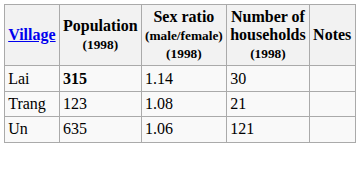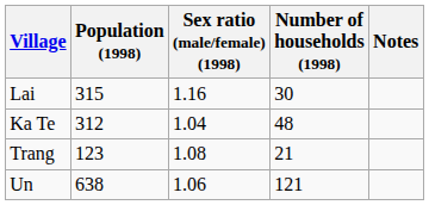 <table class="wikitable">
 <tr>
 <th><a href='#'>Village</a></th>
 <th>Population<br><small>(1998)</small></th>
 <th>Sex ratio<br><small>(male/female)</small><br><small>(1998)</small></th>
 <th>Number of<br>households<br><small>(1998)</small></th>
 <th>Notes</th>
 </tr>
 <tr>
 <td>Lai</td>
-<td><strong>315</strong></td>
-<td>1.14</td>
+<td>315</td>
+<td>1.16</td>
 <td>30</td>
+<td></td>
+</tr>
+<tr>
+<td>Ka Te</td>
+<td>312</td>
+<td>1.04</td>
+<td>48</td>
 <td></td>
 </tr>
 <tr>
 <td>Trang</td>
 <td>123</td>
 <td>1.08</td>
 <td>21</td>
 <td></td>
 </tr>
 <tr>
 <td>Un</td>
-<td>635</td>
+<td>638</td>
 <td>1.06</td>
 <td>121</td>
 <td></td>
 </tr>
 </table>
